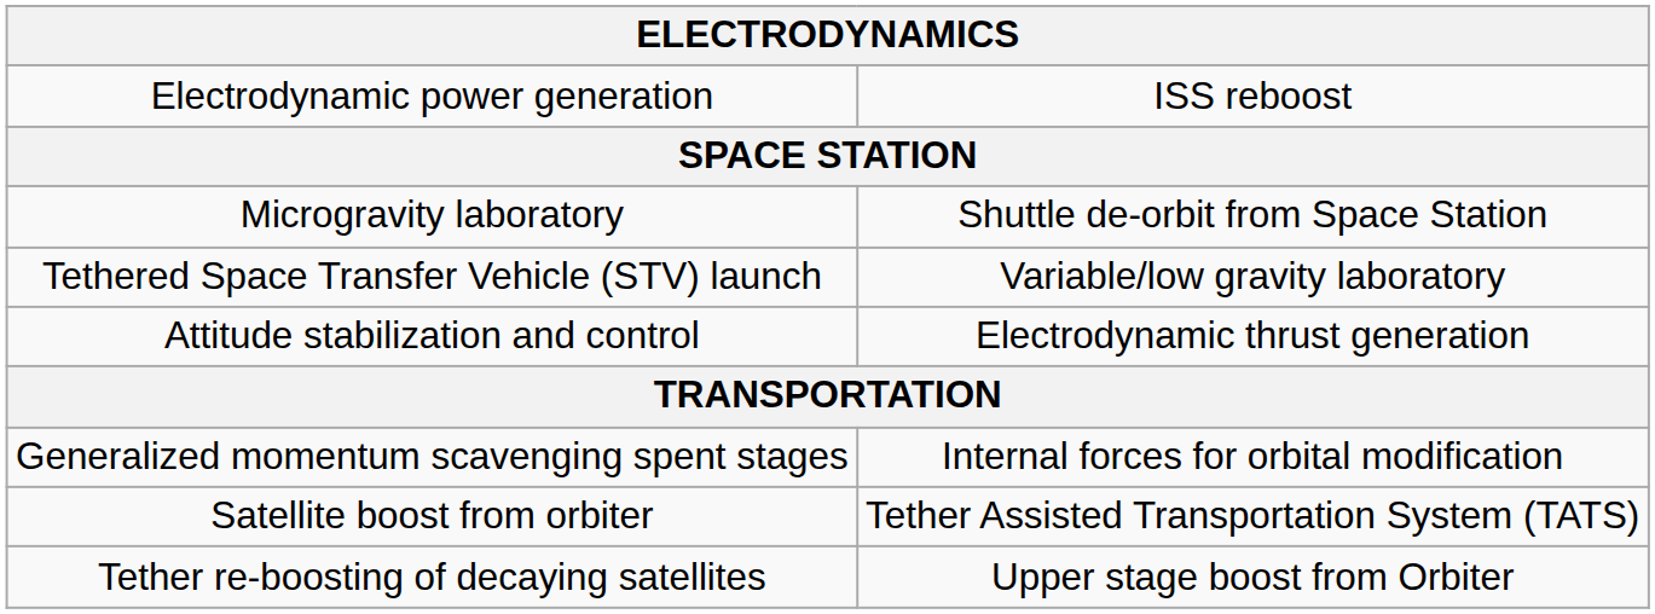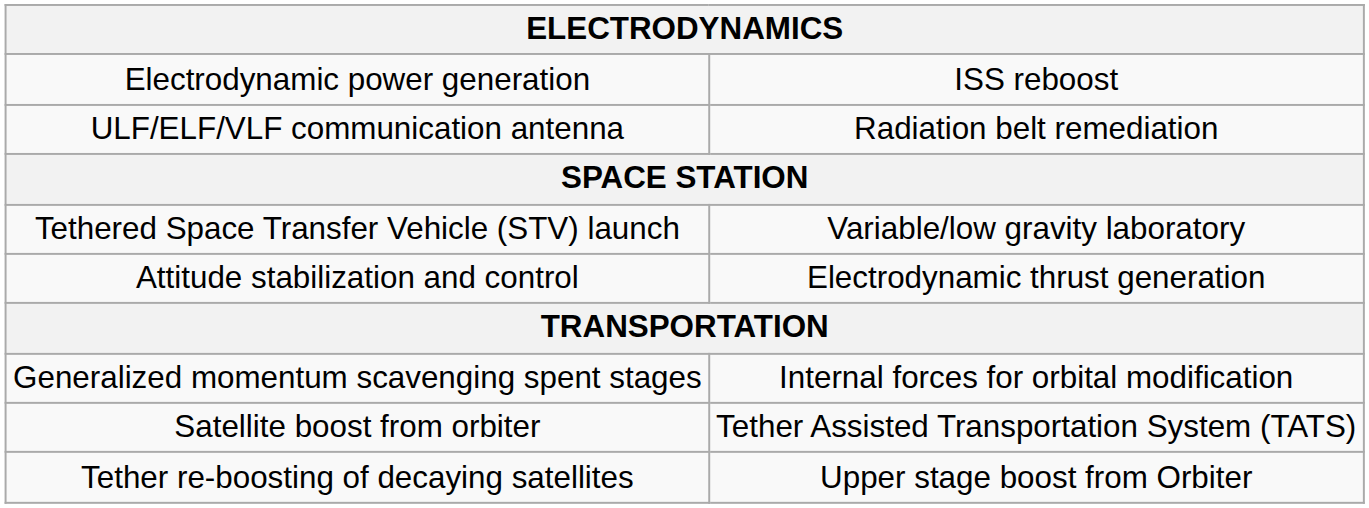 <table class="wikitable" style="margin: 1em auto 1em auto; text-align: center;">
 <tr>
 <th colspan="2">ELECTRODYNAMICS</th>
 </tr>
 <tr>
 <td>Electrodynamic power generation</td>
 <td>ISS reboost</td>
 </tr>
 <tr>
-<th colspan="2">SPACE STATION</th>
+<td>ULF/ELF/VLF communication antenna</td>
+<td>Radiation belt remediation</td>
 </tr>
 <tr>
-<td>Microgravity laboratory</td>
-<td>Shuttle de-orbit from Space Station</td>
+<th colspan="2">SPACE STATION</th>
 </tr>
 <tr>
 <td>Tethered Space Transfer Vehicle (STV) launch</td>
 <td>Variable/low gravity laboratory</td>
 </tr>
 <tr>
 <td>Attitude stabilization and control</td>
 <td>Electrodynamic thrust generation</td>
 </tr>
 <tr>
 <th colspan="2">TRANSPORTATION</th>
 </tr>
 <tr>
 <td>Generalized momentum scavenging spent stages</td>
 <td>Internal forces for orbital modification</td>
 </tr>
 <tr>
 <td>Satellite boost from orbiter</td>
 <td>Tether Assisted Transportation System (TATS)</td>
 </tr>
 <tr>
 <td>Tether re-boosting of decaying satellites</td>
 <td>Upper stage boost from Orbiter</td>
 </tr>
 </table>
